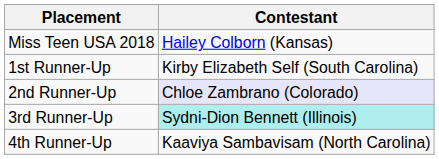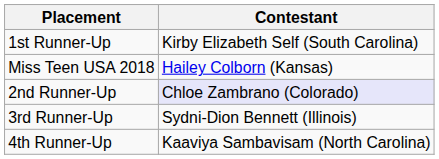 <table class="wikitable sortable" style="font-size: 95%;">
 <tr>
 <th>Placement</th>
 <th>Contestant</th>
 </tr>
 <tr>
+<td>1st Runner-Up</td>
+<td>Kirby Elizabeth Self (South Carolina)</td>
+</tr>
+<tr>
 <td>Miss Teen USA 2018</td>
 <td><a href='#'>Hailey Colborn</a> (Kansas)</td>
-</tr>
-<tr>
-<td>1st Runner-Up</td>
-<td>Kirby Elizabeth Self (South Carolina)</td>
 </tr>
 <tr>
 <td>2nd Runner-Up</td>
 <td style="background: lavender;">Chloe Zambrano (Colorado)</td>
 </tr>
 <tr>
 <td>3rd Runner-Up</td>
-<td style="background: paleturquoise;">Sydni-Dion Bennett (Illinois)</td>
+<td>Sydni-Dion Bennett (Illinois)</td>
 </tr>
 <tr>
 <td>4th Runner-Up</td>
 <td>Kaaviya Sambavisam (North Carolina)</td>
 </tr>
 </table>
